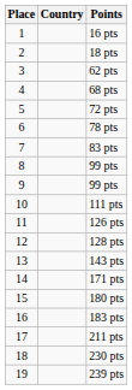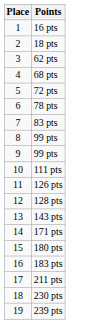 <table class=wikitable>
 <tr>
 <th>Place</th>
-<th>Country</th>
 <th>Points</th>
 </tr>
 <tr>
 <td align=center>1</td>
-<td></td>
 <td>16 pts</td>
 </tr>
 <tr>
 <td align=center>2</td>
-<td></td>
 <td>18 pts</td>
 </tr>
 <tr>
 <td align=center>3</td>
-<td></td>
 <td>62 pts</td>
 </tr>
 <tr>
 <td align=center>4</td>
-<td></td>
 <td>68 pts</td>
 </tr>
 <tr>
 <td align=center>5</td>
-<td></td>
 <td>72 pts</td>
 </tr>
 <tr>
 <td align=center>6</td>
-<td></td>
 <td>78 pts</td>
 </tr>
 <tr>
 <td align=center>7</td>
-<td></td>
 <td>83 pts</td>
 </tr>
 <tr>
 <td align=center>8</td>
-<td></td>
 <td>99 pts</td>
 </tr>
 <tr>
 <td align=center>9</td>
-<td></td>
 <td>99 pts</td>
 </tr>
 <tr>
 <td align=center>10</td>
-<td></td>
 <td>111 pts</td>
 </tr>
 <tr>
 <td align=center>11</td>
-<td></td>
 <td>126 pts</td>
 </tr>
 <tr>
 <td align=center>12</td>
-<td></td>
 <td>128 pts</td>
 </tr>
 <tr>
 <td align=center>13</td>
-<td></td>
 <td>143 pts</td>
 </tr>
 <tr>
 <td align=center>14</td>
-<td></td>
 <td>171 pts</td>
 </tr>
 <tr>
 <td align=center>15</td>
-<td></td>
 <td>180 pts</td>
 </tr>
 <tr>
 <td align=center>16</td>
-<td></td>
 <td>183 pts</td>
 </tr>
 <tr>
 <td align=center>17</td>
-<td></td>
 <td>211 pts</td>
 </tr>
 <tr>
 <td align=center>18</td>
-<td></td>
 <td>230 pts</td>
 </tr>
 <tr>
 <td align=center>19</td>
-<td></td>
 <td>239 pts</td>
 </tr>
 </table>
